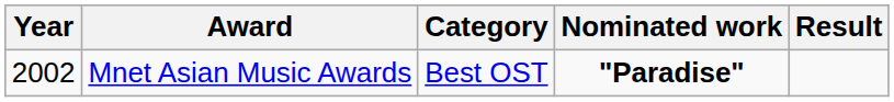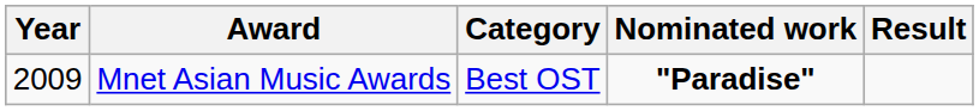 <table class="wikitable plainrowheaders" style="text-align:center;">
 <tr>
 <th>Year</th>
 <th>Award</th>
 <th>Category</th>
 <th>Nominated work</th>
 <th>Result</th>
 </tr>
 <tr>
-<td>2002</td>
+<td>2009</td>
 <td><a href='#'>Mnet Asian Music Awards</a></td>
 <td><a href='#'>Best OST</a></td>
 <td><strong>"Paradise"</strong></td>
 <td></td>
 </tr>
 </table>
